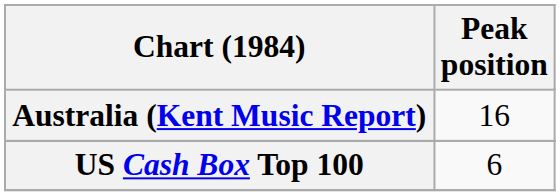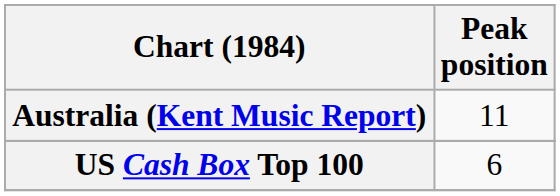 <table class="wikitable sortable plainrowheaders" style="text-align:center">
 <tr>
 <th>Chart (1984)</th>
 <th>Peak<br>position</th>
 </tr>
 <tr>
 <th scope="row">Australia (<a href='#'>Kent Music Report</a>)</th>
-<td>16</td>
+<td>11</td>
 </tr>
 <tr>
 </tr>
 <tr>
 </tr>
 <tr>
 </tr>
 <tr>
 </tr>
 <tr>
 </tr>
 <tr>
 </tr>
 <tr>
 <th scope="row">US <em><a href='#'>Cash Box</a></em> Top 100</th>
 <td>6</td>
 </tr>
 <tr>
 </tr>
 </table>
